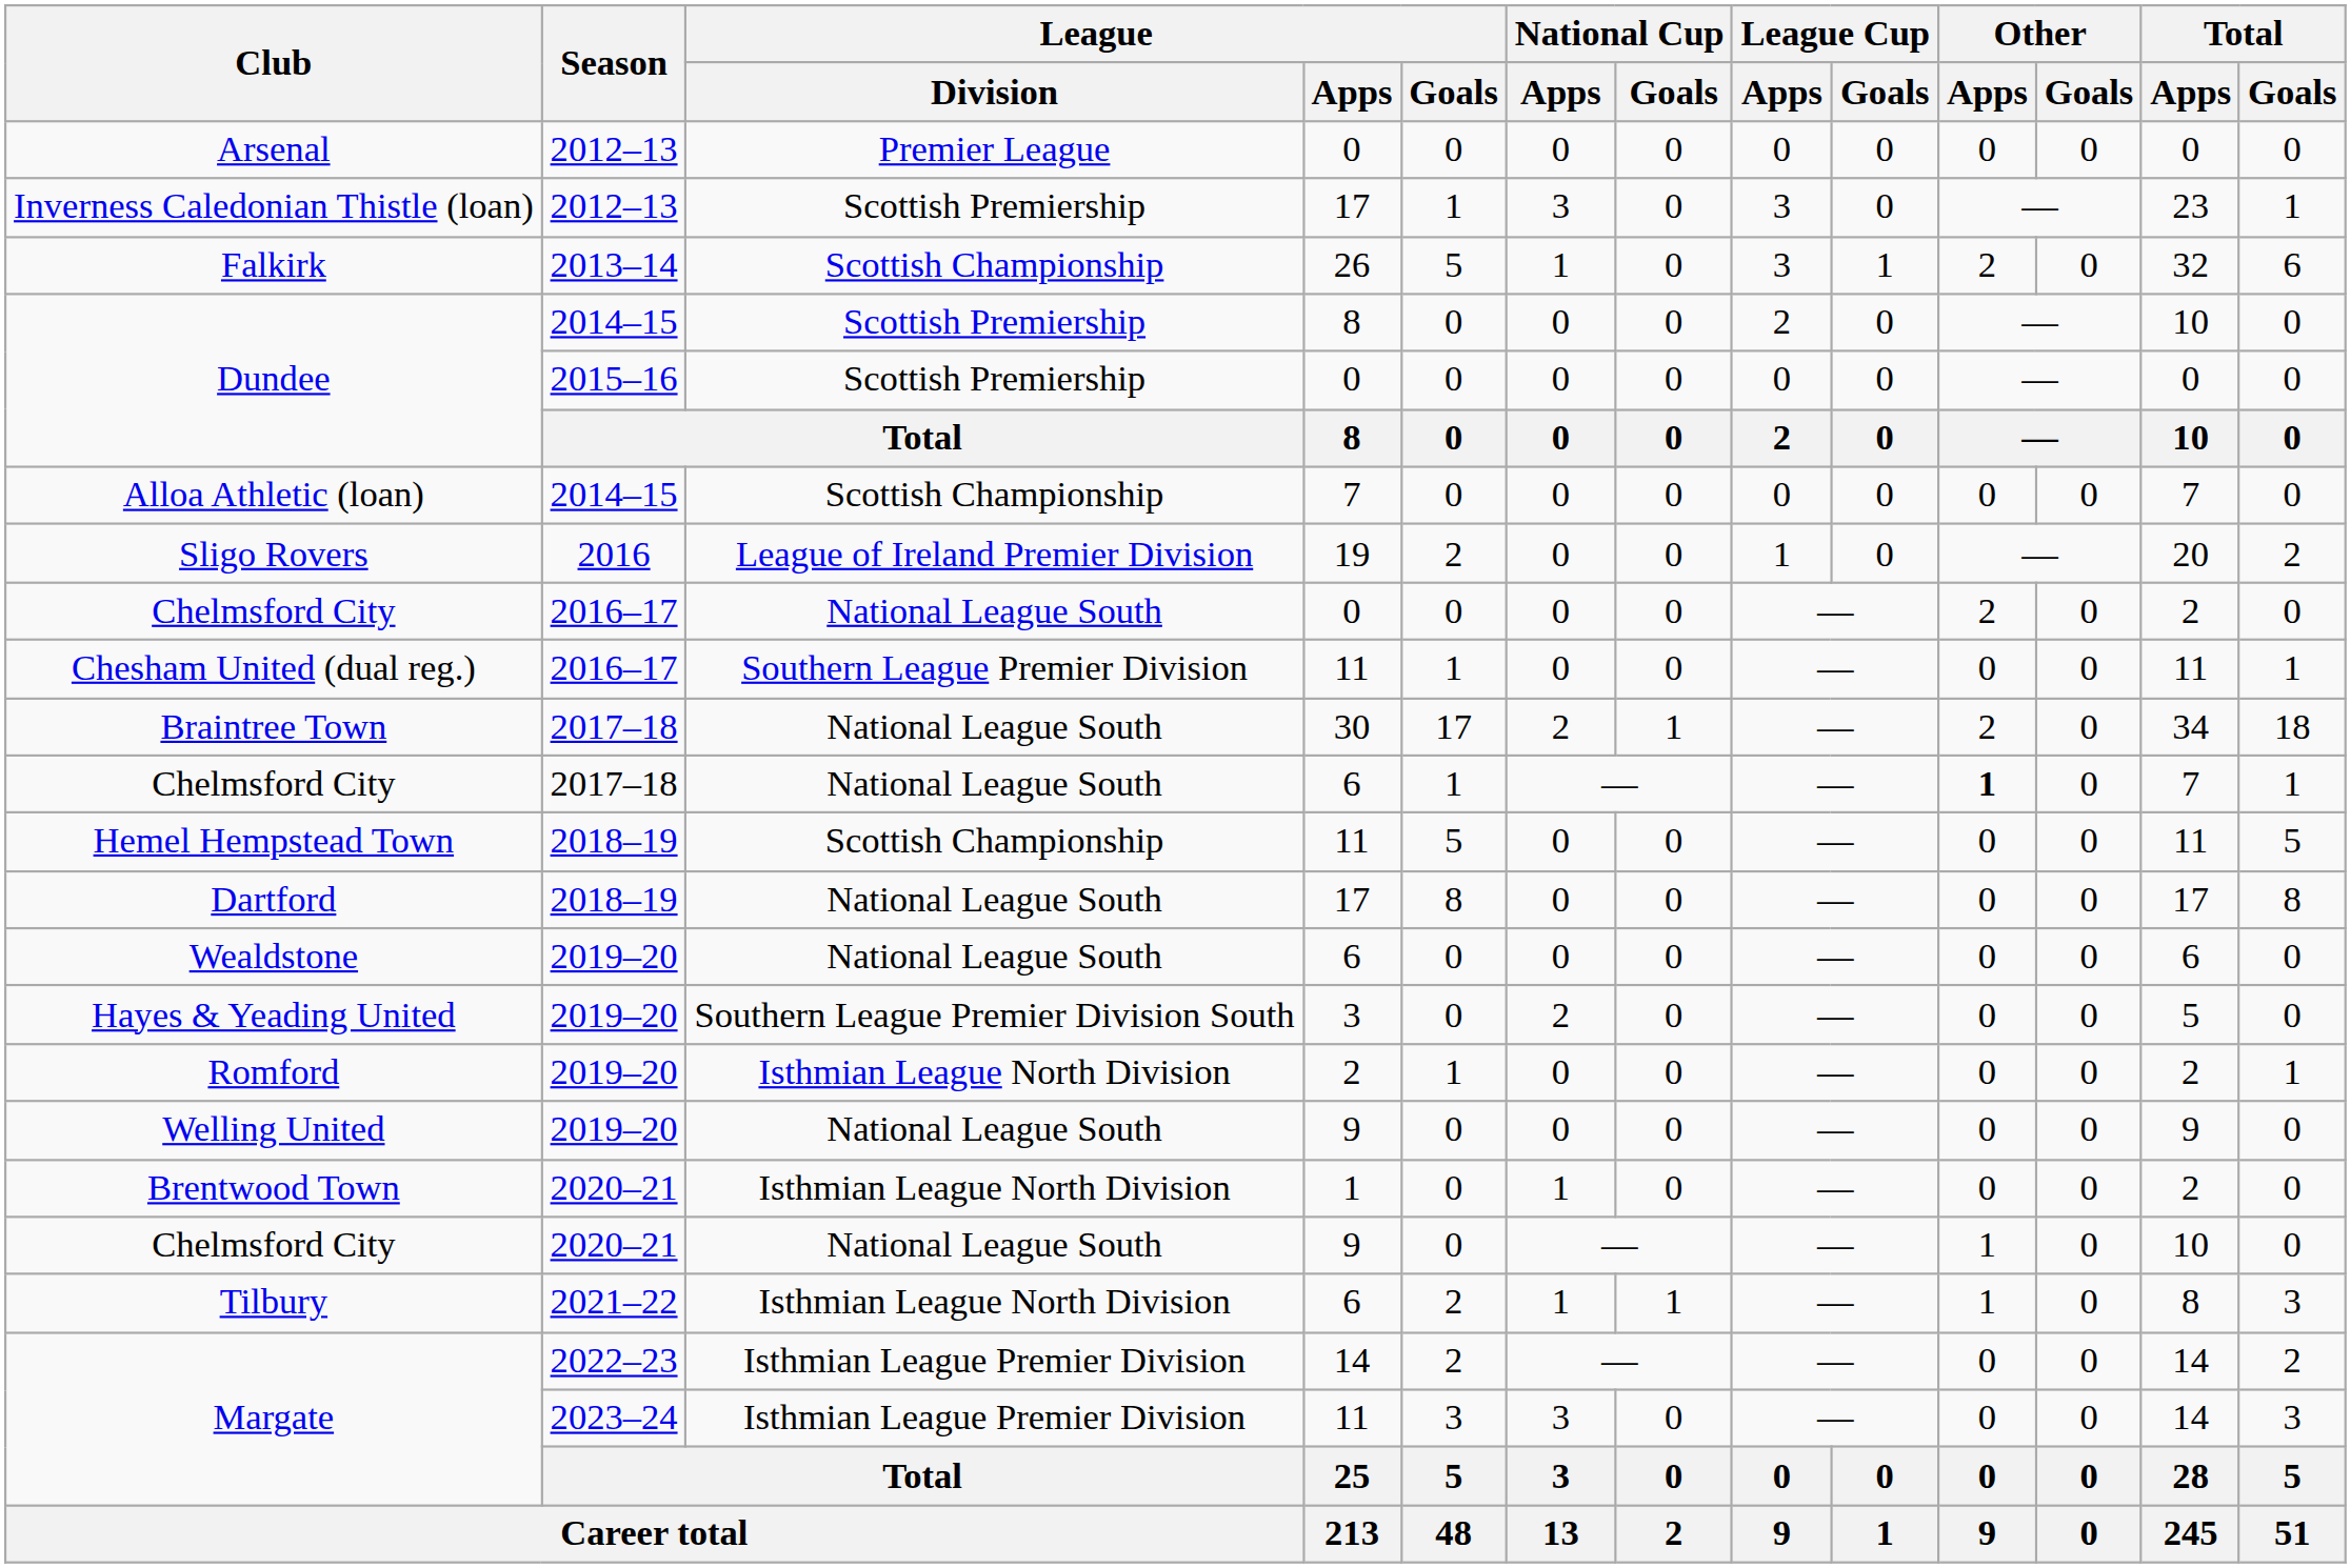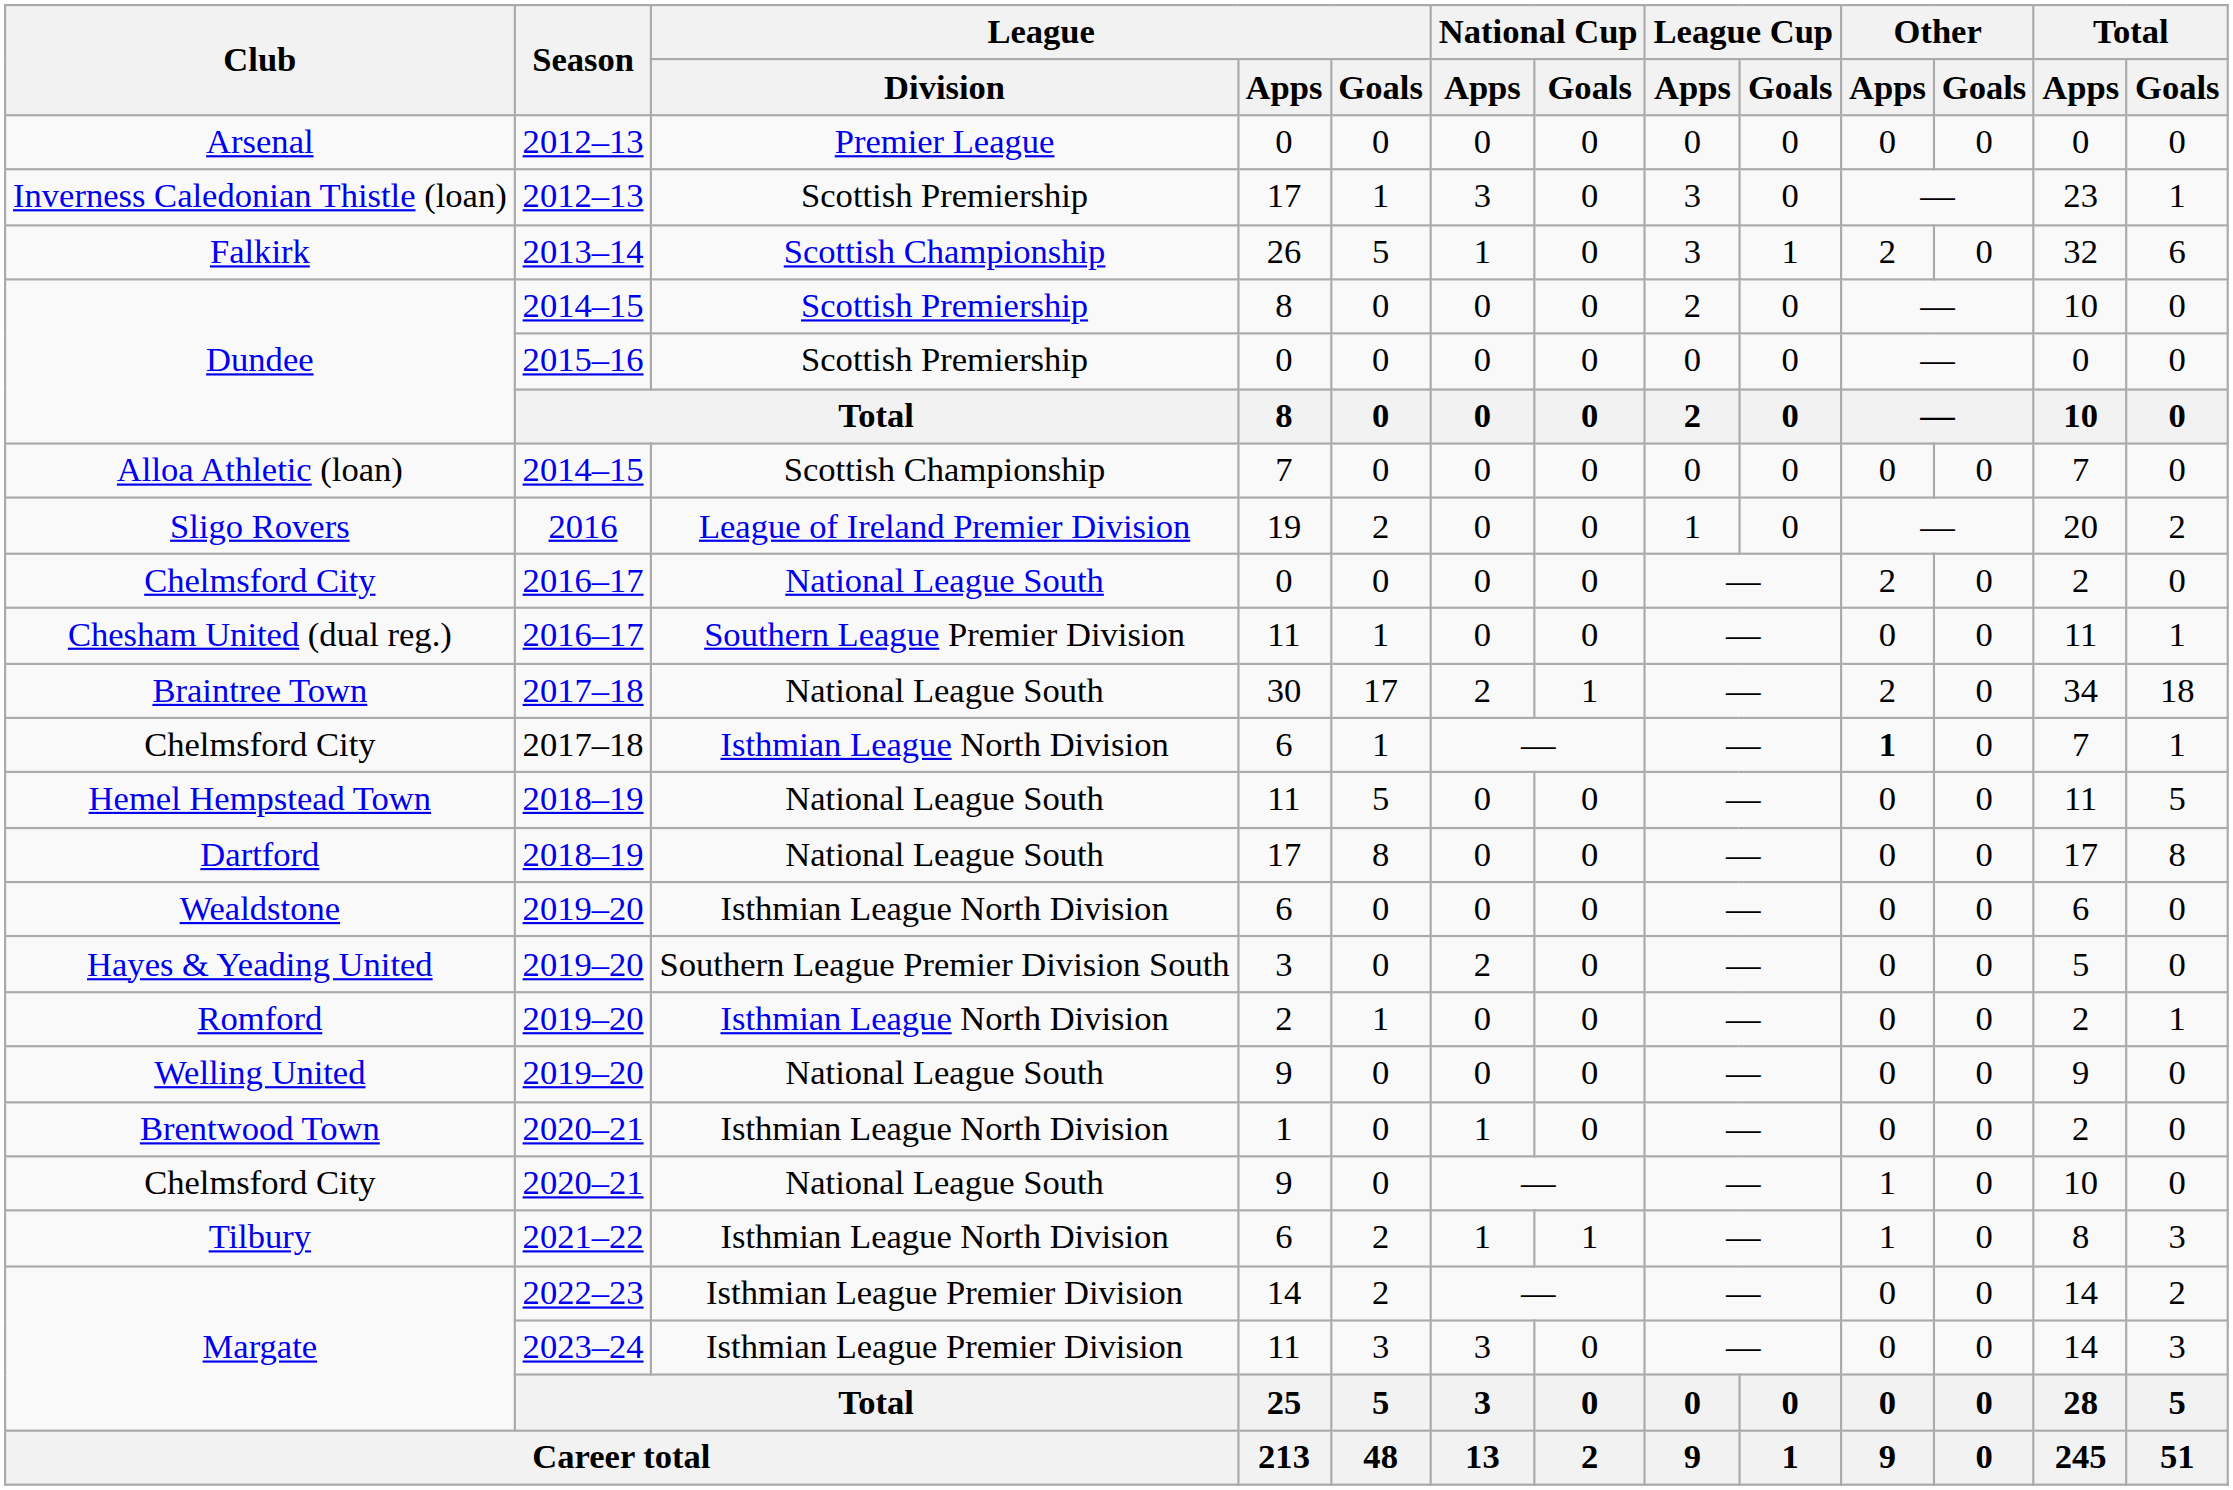 <table class="wikitable" style="text-align: center">
 <tr>
 <th rowspan="2">Club</th>
 <th rowspan="2">Season</th>
 <th colspan="3">League</th>
 <th colspan="2">National Cup</th>
 <th colspan="2">League Cup</th>
 <th colspan="2">Other</th>
 <th colspan="2">Total</th>
 </tr>
 <tr>
 <th>Division</th>
 <th>Apps</th>
 <th>Goals</th>
 <th>Apps</th>
 <th>Goals</th>
 <th>Apps</th>
 <th>Goals</th>
 <th>Apps</th>
 <th>Goals</th>
 <th>Apps</th>
 <th>Goals</th>
 </tr>
 <tr>
 <td><a href='#'>Arsenal</a></td>
 <td><a href='#'>2012–13</a></td>
 <td><a href='#'>Premier League</a></td>
 <td>0</td>
 <td>0</td>
 <td>0</td>
 <td>0</td>
 <td>0</td>
 <td>0</td>
 <td>0</td>
 <td>0</td>
 <td>0</td>
 <td>0</td>
 </tr>
 <tr>
 <td><a href='#'>Inverness Caledonian Thistle</a> (loan)</td>
 <td><a href='#'>2012–13</a></td>
 <td>Scottish Premiership</td>
 <td>17</td>
 <td>1</td>
 <td>3</td>
 <td>0</td>
 <td>3</td>
 <td>0</td>
 <td colspan="2">—</td>
 <td>23</td>
 <td>1</td>
 </tr>
 <tr>
 <td><a href='#'>Falkirk</a></td>
 <td><a href='#'>2013–14</a></td>
 <td><a href='#'>Scottish Championship</a></td>
 <td>26</td>
 <td>5</td>
 <td>1</td>
 <td>0</td>
 <td>3</td>
 <td>1</td>
 <td>2</td>
 <td>0</td>
 <td>32</td>
 <td>6</td>
 </tr>
 <tr>
 <td rowspan="3"><a href='#'>Dundee</a></td>
 <td><a href='#'>2014–15</a></td>
 <td><a href='#'>Scottish Premiership</a></td>
 <td>8</td>
 <td>0</td>
 <td>0</td>
 <td>0</td>
 <td>2</td>
 <td>0</td>
 <td colspan="2">—</td>
 <td>10</td>
 <td>0</td>
 </tr>
 <tr>
 <td><a href='#'>2015–16</a></td>
 <td>Scottish Premiership</td>
 <td>0</td>
 <td>0</td>
 <td>0</td>
 <td>0</td>
 <td>0</td>
 <td>0</td>
 <td colspan="2">—</td>
 <td>0</td>
 <td>0</td>
 </tr>
 <tr>
 <th colspan="2">Total</th>
 <th>8</th>
 <th>0</th>
 <th>0</th>
 <th>0</th>
 <th>2</th>
 <th>0</th>
 <th colspan="2">—</th>
 <th>10</th>
 <th>0</th>
 </tr>
 <tr>
 <td><a href='#'>Alloa Athletic</a> (loan)</td>
 <td><a href='#'>2014–15</a></td>
 <td>Scottish Championship</td>
 <td>7</td>
 <td>0</td>
 <td>0</td>
 <td>0</td>
 <td>0</td>
 <td>0</td>
 <td>0</td>
 <td>0</td>
 <td>7</td>
 <td>0</td>
 </tr>
 <tr>
 <td><a href='#'>Sligo Rovers</a></td>
 <td><a href='#'>2016</a></td>
 <td><a href='#'>League of Ireland Premier Division</a></td>
 <td>19</td>
 <td>2</td>
 <td>0</td>
 <td>0</td>
 <td>1</td>
 <td>0</td>
 <td colspan="2">—</td>
 <td>20</td>
 <td>2</td>
 </tr>
 <tr>
 <td><a href='#'>Chelmsford City</a></td>
 <td><a href='#'>2016–17</a></td>
 <td><a href='#'>National League South</a></td>
 <td>0</td>
 <td>0</td>
 <td>0</td>
 <td>0</td>
 <td colspan="2">—</td>
 <td>2</td>
 <td>0</td>
 <td>2</td>
 <td>0</td>
 </tr>
 <tr>
 <td><a href='#'>Chesham United</a> (dual reg.)</td>
 <td><a href='#'>2016–17</a></td>
 <td><a href='#'>Southern League</a> Premier Division</td>
 <td>11</td>
 <td>1</td>
 <td>0</td>
 <td>0</td>
 <td colspan="2">—</td>
 <td>0</td>
 <td>0</td>
 <td>11</td>
 <td>1</td>
 </tr>
 <tr>
 <td><a href='#'>Braintree Town</a></td>
 <td><a href='#'>2017–18</a></td>
 <td>National League South</td>
 <td>30</td>
 <td>17</td>
 <td>2</td>
 <td>1</td>
 <td colspan="2">—</td>
 <td>2</td>
 <td>0</td>
 <td>34</td>
 <td>18</td>
 </tr>
 <tr>
 <td>Chelmsford City</td>
 <td>2017–18</td>
-<td>National League South</td>
+<td><a href='#'>Isthmian League</a> North Division</td>
 <td>6</td>
 <td>1</td>
 <td colspan="2">—</td>
 <td colspan="2">—</td>
 <td><strong>1</strong></td>
 <td>0</td>
 <td>7</td>
 <td>1</td>
 </tr>
 <tr>
 <td><a href='#'>Hemel Hempstead Town</a></td>
 <td><a href='#'>2018–19</a></td>
-<td>Scottish Championship</td>
+<td>National League South</td>
 <td>11</td>
 <td>5</td>
 <td>0</td>
 <td>0</td>
 <td colspan="2">—</td>
 <td>0</td>
 <td>0</td>
 <td>11</td>
 <td>5</td>
 </tr>
 <tr>
 <td><a href='#'>Dartford</a></td>
 <td><a href='#'>2018–19</a></td>
 <td>National League South</td>
 <td>17</td>
 <td>8</td>
 <td>0</td>
 <td>0</td>
 <td colspan="2">—</td>
 <td>0</td>
 <td>0</td>
 <td>17</td>
 <td>8</td>
 </tr>
 <tr>
 <td><a href='#'>Wealdstone</a></td>
 <td><a href='#'>2019–20</a></td>
-<td>National League South</td>
+<td>Isthmian League North Division</td>
 <td>6</td>
 <td>0</td>
 <td>0</td>
 <td>0</td>
 <td colspan="2">—</td>
 <td>0</td>
 <td>0</td>
 <td>6</td>
 <td>0</td>
 </tr>
 <tr>
 <td><a href='#'>Hayes & Yeading United</a></td>
 <td><a href='#'>2019–20</a></td>
 <td>Southern League Premier Division South</td>
 <td>3</td>
 <td>0</td>
 <td>2</td>
 <td>0</td>
 <td colspan="2">—</td>
 <td>0</td>
 <td>0</td>
 <td>5</td>
 <td>0</td>
 </tr>
 <tr>
 <td><a href='#'>Romford</a></td>
 <td><a href='#'>2019–20</a></td>
 <td><a href='#'>Isthmian League</a> North Division</td>
 <td>2</td>
 <td>1</td>
 <td>0</td>
 <td>0</td>
 <td colspan="2">—</td>
 <td>0</td>
 <td>0</td>
 <td>2</td>
 <td>1</td>
 </tr>
 <tr>
 <td><a href='#'>Welling United</a></td>
 <td><a href='#'>2019–20</a></td>
 <td>National League South</td>
 <td>9</td>
 <td>0</td>
 <td>0</td>
 <td>0</td>
 <td colspan="2">—</td>
 <td>0</td>
 <td>0</td>
 <td>9</td>
 <td>0</td>
 </tr>
 <tr>
 <td><a href='#'>Brentwood Town</a></td>
 <td><a href='#'>2020–21</a></td>
 <td>Isthmian League North Division</td>
 <td>1</td>
 <td>0</td>
 <td>1</td>
 <td>0</td>
 <td colspan="2">—</td>
 <td>0</td>
 <td>0</td>
 <td>2</td>
 <td>0</td>
 </tr>
 <tr>
 <td>Chelmsford City</td>
 <td><a href='#'>2020–21</a></td>
 <td>National League South</td>
 <td>9</td>
 <td>0</td>
 <td colspan="2">—</td>
 <td colspan="2">—</td>
 <td>1</td>
 <td>0</td>
 <td>10</td>
 <td>0</td>
 </tr>
 <tr>
 <td><a href='#'>Tilbury</a></td>
 <td><a href='#'>2021–22</a></td>
 <td>Isthmian League North Division</td>
 <td>6</td>
 <td>2</td>
 <td>1</td>
 <td>1</td>
 <td colspan="2">—</td>
 <td>1</td>
 <td>0</td>
 <td>8</td>
 <td>3</td>
 </tr>
 <tr>
 <td rowspan="3"><a href='#'>Margate</a></td>
 <td><a href='#'>2022–23</a></td>
 <td>Isthmian League Premier Division</td>
 <td>14</td>
 <td>2</td>
 <td colspan="2">—</td>
 <td colspan="2">—</td>
 <td>0</td>
 <td>0</td>
 <td>14</td>
 <td>2</td>
 </tr>
 <tr>
 <td><a href='#'>2023–24</a></td>
 <td>Isthmian League Premier Division</td>
 <td>11</td>
 <td>3</td>
 <td>3</td>
 <td>0</td>
 <td colspan="2">—</td>
 <td>0</td>
 <td>0</td>
 <td>14</td>
 <td>3</td>
 </tr>
 <tr>
 <th colspan="2">Total</th>
 <th>25</th>
 <th>5</th>
 <th>3</th>
 <th>0</th>
 <th>0</th>
 <th>0</th>
 <th>0</th>
 <th>0</th>
 <th>28</th>
 <th>5</th>
 </tr>
 <tr>
 <th colspan="3">Career total</th>
 <th>213</th>
 <th>48</th>
 <th>13</th>
 <th>2</th>
 <th>9</th>
 <th>1</th>
 <th>9</th>
 <th>0</th>
 <th>245</th>
 <th>51</th>
 </tr>
 </table>
